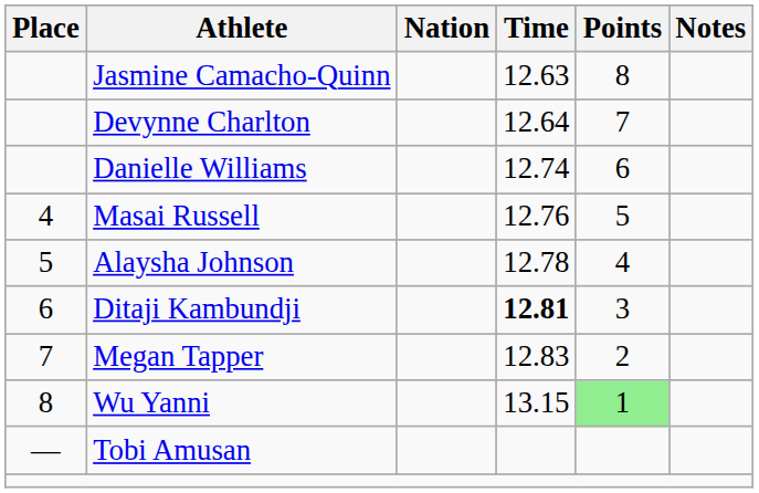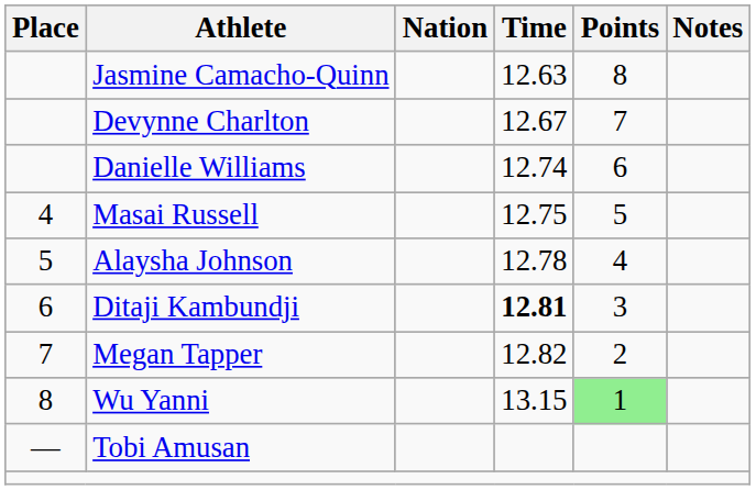 <table class="wikitable mw-datatable sortable" style="text-align:center;">
 <tr>
 <th scope="col">Place</th>
 <th scope="col">Athlete</th>
 <th scope="col">Nation</th>
 <th scope="col">Time</th>
 <th scope="col">Points</th>
 <th scope="col">Notes</th>
 </tr>
 <tr>
 <td></td>
 <td align="left"><a href='#'>Jasmine Camacho-Quinn</a></td>
 <td align="left"></td>
 <td>12.63</td>
 <td>8</td>
 <td></td>
 </tr>
 <tr>
 <td></td>
 <td align="left"><a href='#'>Devynne Charlton</a></td>
 <td align="left"></td>
-<td>12.64</td>
+<td>12.67</td>
 <td>7</td>
 <td></td>
 </tr>
 <tr>
 <td></td>
 <td align="left"><a href='#'>Danielle Williams</a></td>
 <td align="left"></td>
 <td>12.74</td>
 <td>6</td>
 <td></td>
 </tr>
 <tr>
 <td>4</td>
 <td align="left"><a href='#'>Masai Russell</a></td>
 <td align="left"></td>
-<td>12.76</td>
+<td>12.75</td>
 <td>5</td>
 <td></td>
 </tr>
 <tr>
 <td>5</td>
 <td align="left"><a href='#'>Alaysha Johnson</a></td>
 <td align="left"></td>
 <td>12.78</td>
 <td>4</td>
 <td></td>
 </tr>
 <tr>
 <td>6</td>
 <td align="left"><a href='#'>Ditaji Kambundji</a></td>
 <td align="left"></td>
 <td><strong>12.81</strong></td>
 <td>3</td>
 <td></td>
 </tr>
 <tr>
 <td>7</td>
 <td align="left"><a href='#'>Megan Tapper</a></td>
 <td align="left"></td>
-<td>12.83</td>
+<td>12.82</td>
 <td>2</td>
 <td></td>
 </tr>
 <tr>
 <td>8</td>
 <td align="left"><a href='#'>Wu Yanni</a></td>
 <td align="left"></td>
 <td>13.15</td>
 <td style="background: lightgreen;">1</td>
 <td></td>
 </tr>
 <tr>
 <td>—</td>
 <td align="left"><a href='#'>Tobi Amusan</a></td>
 <td align="left"></td>
 <td></td>
 <td></td>
 <td></td>
 </tr>
 <tr class="sortbottom">
 <td colspan="6"></td>
 </tr>
 </table>
